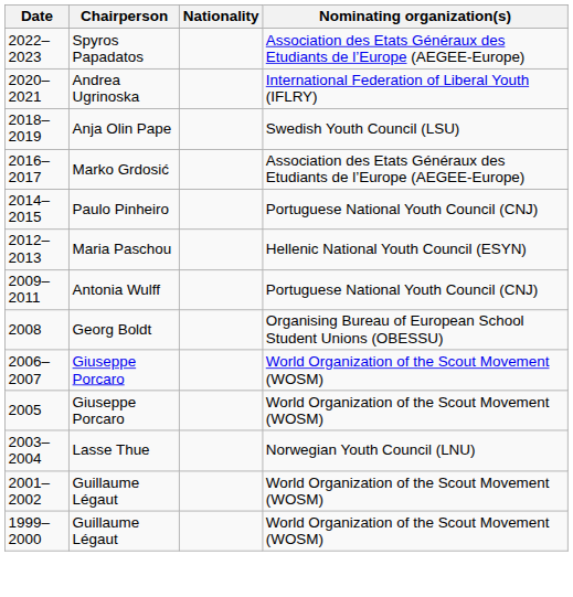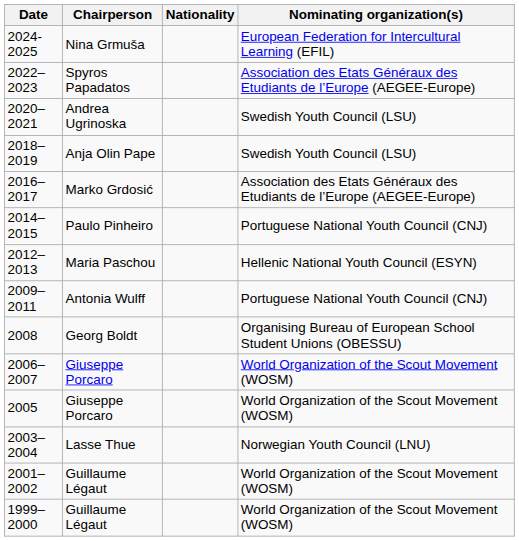 <table class="wikitable sortable">
 <tr>
 <th>Date</th>
 <th>Chairperson</th>
 <th>Nationality</th>
 <th>Nominating organization(s)</th>
+</tr>
+<tr>
+<td>2024-2025</td>
+<td>Nina Grmuša </td>
+<td></td>
+<td><a href='#'>European Federation for Intercultural Learning</a> (EFIL)</td>
 </tr>
 <tr>
 <td>2022–2023</td>
 <td>Spyros Papadatos</td>
 <td></td>
 <td><a href='#'>Association des Etats Généraux des Etudiants de l’Europe</a> (AEGEE-Europe)</td>
 </tr>
 <tr>
 <td>2020–2021</td>
 <td>Andrea Ugrinoska</td>
 <td></td>
-<td><a href='#'>International Federation of Liberal Youth</a> (IFLRY)</td>
+<td>Swedish Youth Council (LSU)</td>
 </tr>
 <tr>
 <td>2018–2019</td>
 <td>Anja Olin Pape</td>
 <td></td>
 <td>Swedish Youth Council (LSU)</td>
 </tr>
 <tr>
 <td>2016–2017</td>
 <td>Marko Grdosić</td>
 <td></td>
 <td>Association des Etats Généraux des Etudiants de l’Europe (AEGEE-Europe)</td>
 </tr>
 <tr>
 <td>2014–2015</td>
 <td>Paulo Pinheiro</td>
 <td></td>
 <td>Portuguese National Youth Council (CNJ)</td>
 </tr>
 <tr>
 <td>2012–2013</td>
 <td>Maria Paschou</td>
 <td></td>
 <td>Hellenic National Youth Council (ESYN)</td>
 </tr>
 <tr>
 <td>2009–2011</td>
 <td>Antonia Wulff</td>
 <td></td>
 <td>Portuguese National Youth Council (CNJ)</td>
 </tr>
 <tr>
 <td>2008</td>
 <td>Georg Boldt</td>
 <td></td>
 <td>Organising Bureau of European School Student Unions (OBESSU)</td>
 </tr>
 <tr>
 <td>2006–2007</td>
 <td><a href='#'>Giuseppe Porcaro</a></td>
 <td></td>
 <td><a href='#'>World Organization of the Scout Movement</a> (WOSM)</td>
 </tr>
 <tr>
 <td>2005</td>
 <td>Giuseppe Porcaro</td>
 <td></td>
 <td>World Organization of the Scout Movement (WOSM)</td>
 </tr>
 <tr>
 <td>2003–2004</td>
 <td>Lasse Thue</td>
 <td></td>
 <td>Norwegian Youth Council (LNU)</td>
 </tr>
 <tr>
 <td>2001–2002</td>
 <td>Guillaume Légaut</td>
 <td></td>
 <td>World Organization of the Scout Movement (WOSM)</td>
 </tr>
 <tr>
 <td>1999–2000</td>
 <td>Guillaume Légaut</td>
 <td></td>
 <td>World Organization of the Scout Movement (WOSM)</td>
 </tr>
 </table>
